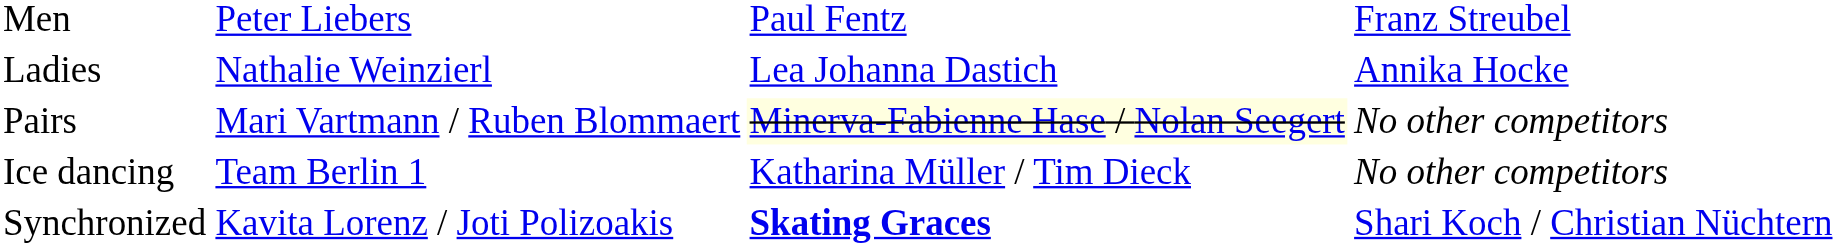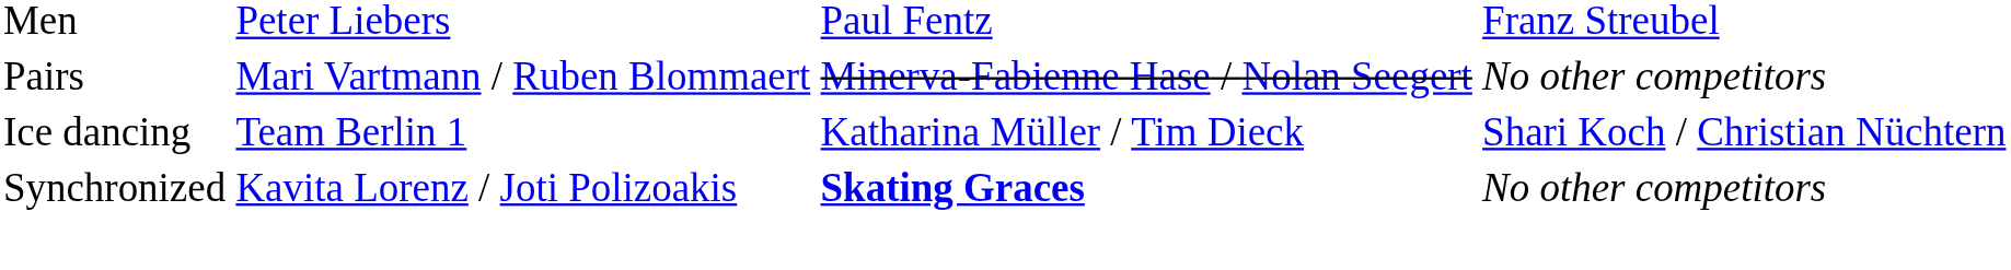 <table>
 <tr>
 <td>Men</td>
 <td><a href='#'>Peter Liebers</a></td>
 <td><a href='#'>Paul Fentz</a></td>
 <td><a href='#'>Franz Streubel</a></td>
 </tr>
 <tr>
-<td>Ladies</td>
-<td><a href='#'>Nathalie Weinzierl</a></td>
-<td><a href='#'>Lea Johanna Dastich</a></td>
-<td><a href='#'>Annika Hocke</a></td>
-</tr>
-<tr>
 <td>Pairs</td>
 <td><a href='#'>Mari Vartmann</a> / <a href='#'>Ruben Blommaert</a></td>
-<td style="background: lightyellow;"><s><a href='#'>Minerva-Fabienne Hase</a> / <a href='#'>Nolan Seegert</a></s></td>
+<td><s><a href='#'>Minerva-Fabienne Hase</a> / <a href='#'>Nolan Seegert</a></s></td>
 <td><em>No other competitors</em></td>
 </tr>
 <tr>
 <td>Ice dancing</td>
 <td><a href='#'>Team Berlin 1</a></td>
 <td><a href='#'>Katharina Müller</a> / <a href='#'>Tim Dieck</a></td>
-<td><em>No other competitors</em></td>
+<td><a href='#'>Shari Koch</a> / <a href='#'>Christian Nüchtern</a></td>
 </tr>
 <tr>
 <td>Synchronized</td>
 <td><a href='#'>Kavita Lorenz</a> / <a href='#'>Joti Polizoakis</a></td>
 <td><strong><a href='#'>Skating Graces</a></strong></td>
-<td><a href='#'>Shari Koch</a> / <a href='#'>Christian Nüchtern</a></td>
+<td><em>No other competitors</em></td>
 </tr>
 </table>
